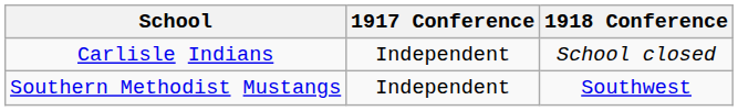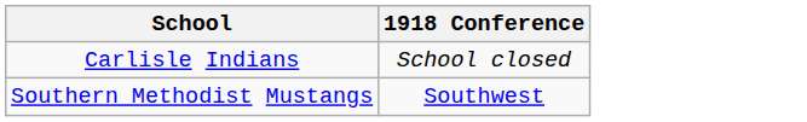 <table class="wikitable sortable">
 <tr>
 <th>School</th>
-<th>1917 Conference</th>
 <th>1918 Conference</th>
 </tr>
 <tr style ="text-align:center;">
 <td><a href='#'>Carlisle</a> <a href='#'>Indians</a></td>
-<td>Independent</td>
 <td><em>School closed</em></td>
 </tr>
 <tr style="text-align:center;">
 <td><a href='#'>Southern Methodist</a> <a href='#'>Mustangs</a></td>
-<td>Independent</td>
 <td><a href='#'>Southwest</a></td>
 </tr>
 </table>
